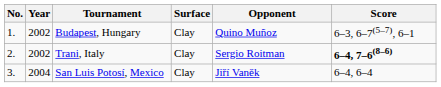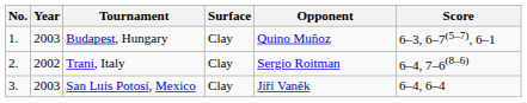 <table class="sortable wikitable" style=font-size:97%>
 <tr>
 <th>No.</th>
 <th>Year</th>
 <th style="width:160px">Tournament</th>
 <th style="width:50px">Surface</th>
 <th style="width:160px">Opponent</th>
 <th style="width:140px" class="unsortable">Score</th>
 </tr>
 <tr>
 <td>1.</td>
-<td>2002</td>
+<td>2003</td>
 <td><a href='#'>Budapest</a>, Hungary</td>
 <td>Clay</td>
 <td> <a href='#'>Quino Muñoz</a></td>
 <td>6–3, 6–7<sup>(5–7)</sup>, 6–1</td>
 </tr>
 <tr>
 <td>2.</td>
 <td>2002</td>
 <td><a href='#'>Trani</a>, Italy</td>
 <td>Clay</td>
 <td> <a href='#'>Sergio Roitman</a></td>
-<td><strong>6–4, 7–6<sup>(8–6)</sup></strong></td>
+<td>6–4, 7–6<sup>(8–6)</sup></td>
 </tr>
 <tr>
 <td>3.</td>
-<td>2004</td>
+<td>2003</td>
 <td><a href='#'>San Luis Potosí</a>, <a href='#'>Mexico</a></td>
 <td>Clay</td>
 <td> <a href='#'>Jiří Vaněk</a></td>
 <td>6–4, 6–4</td>
 </tr>
 </table>
